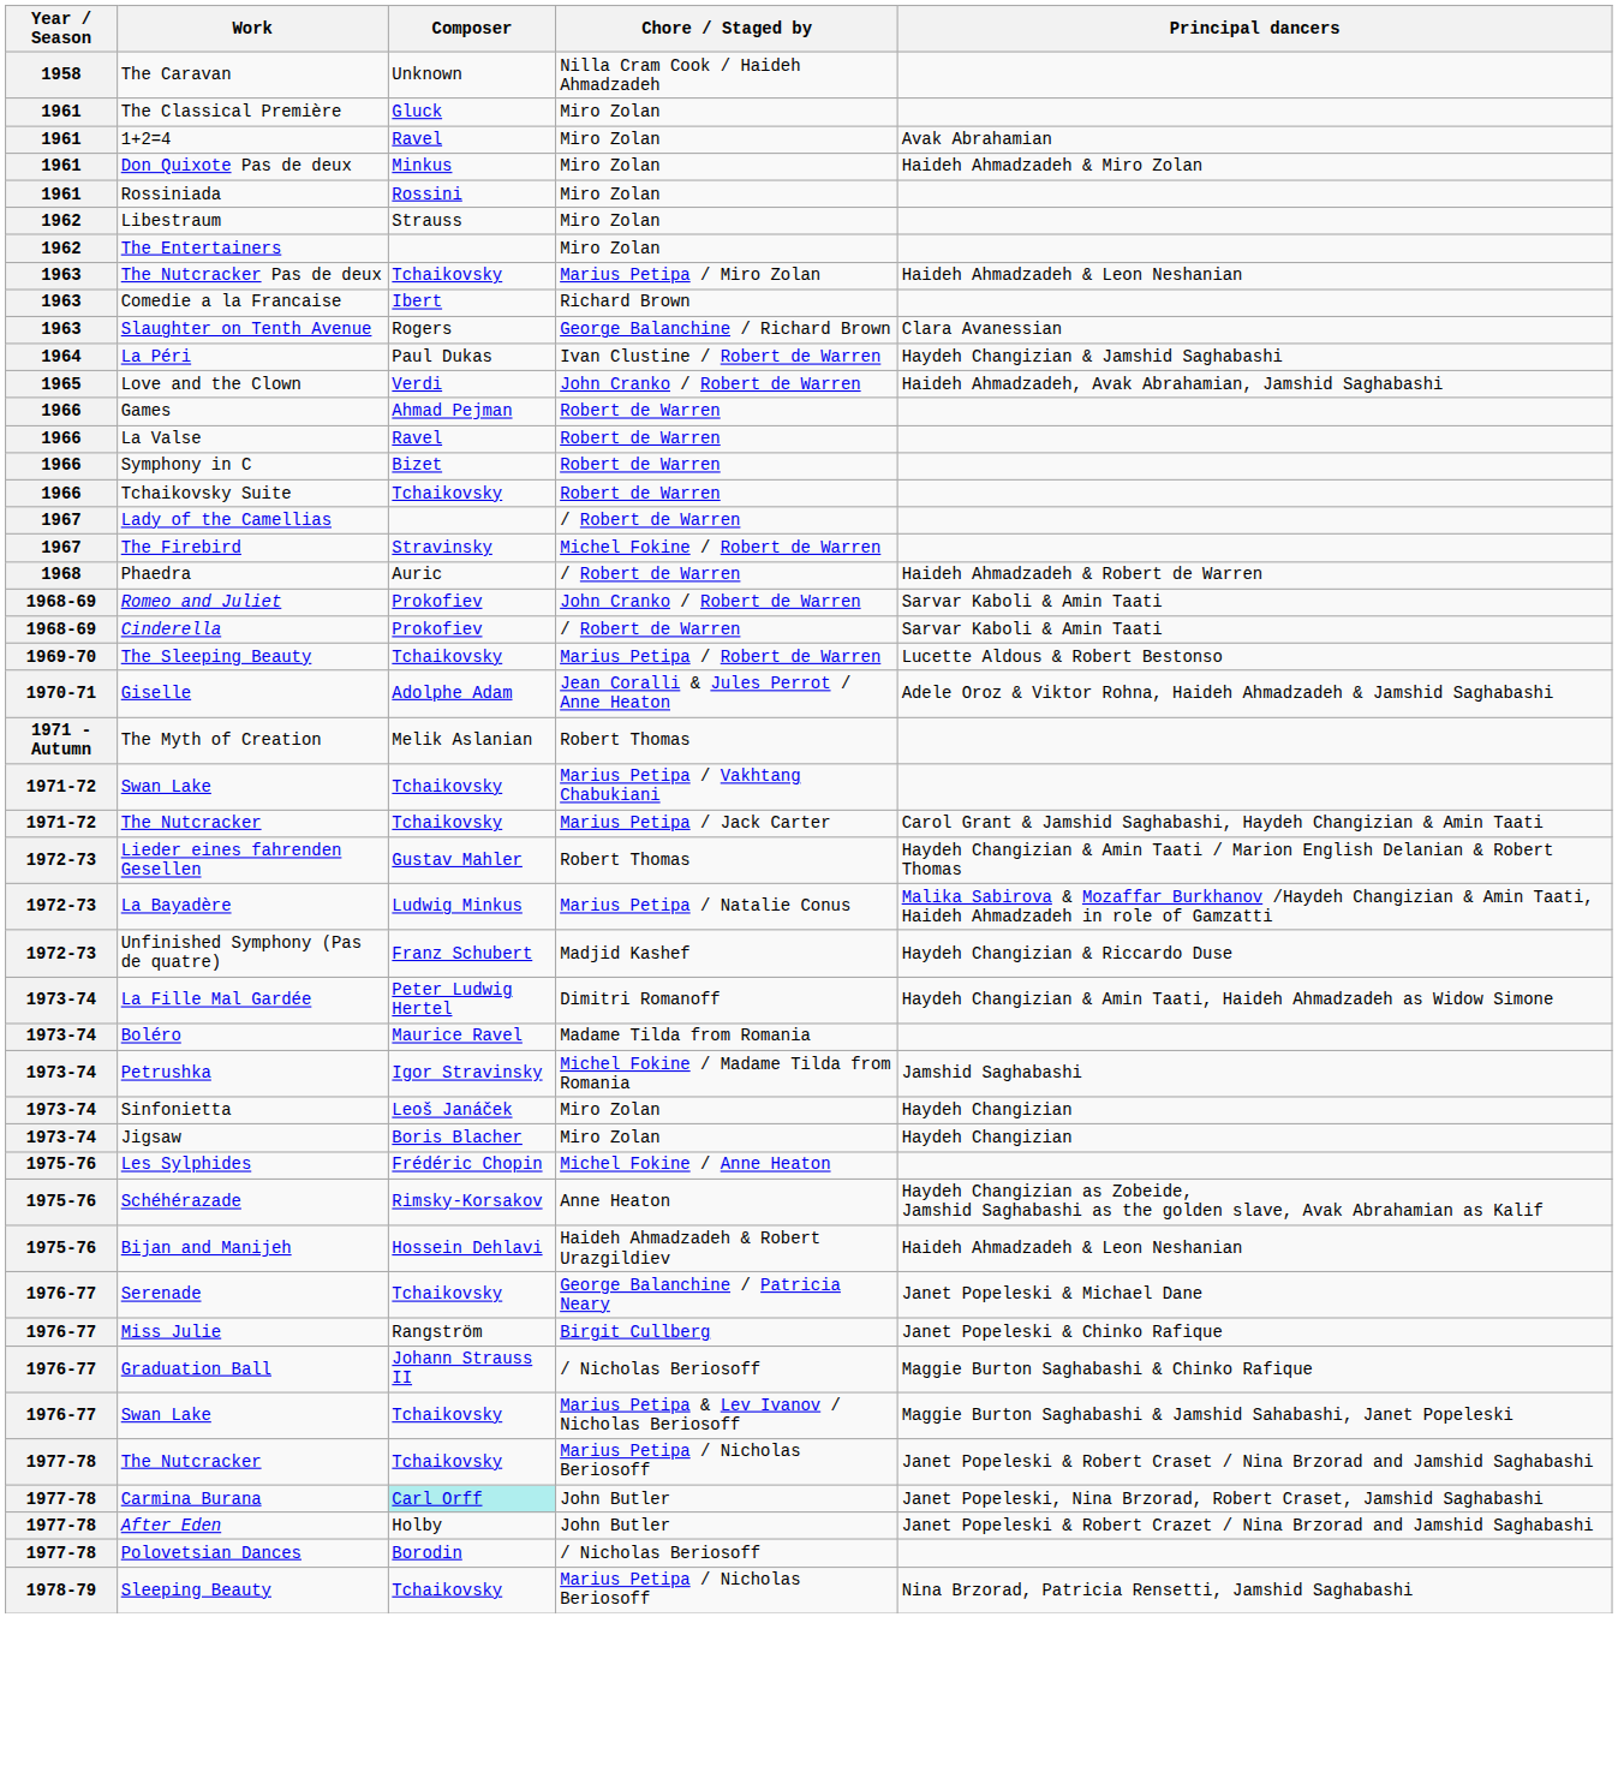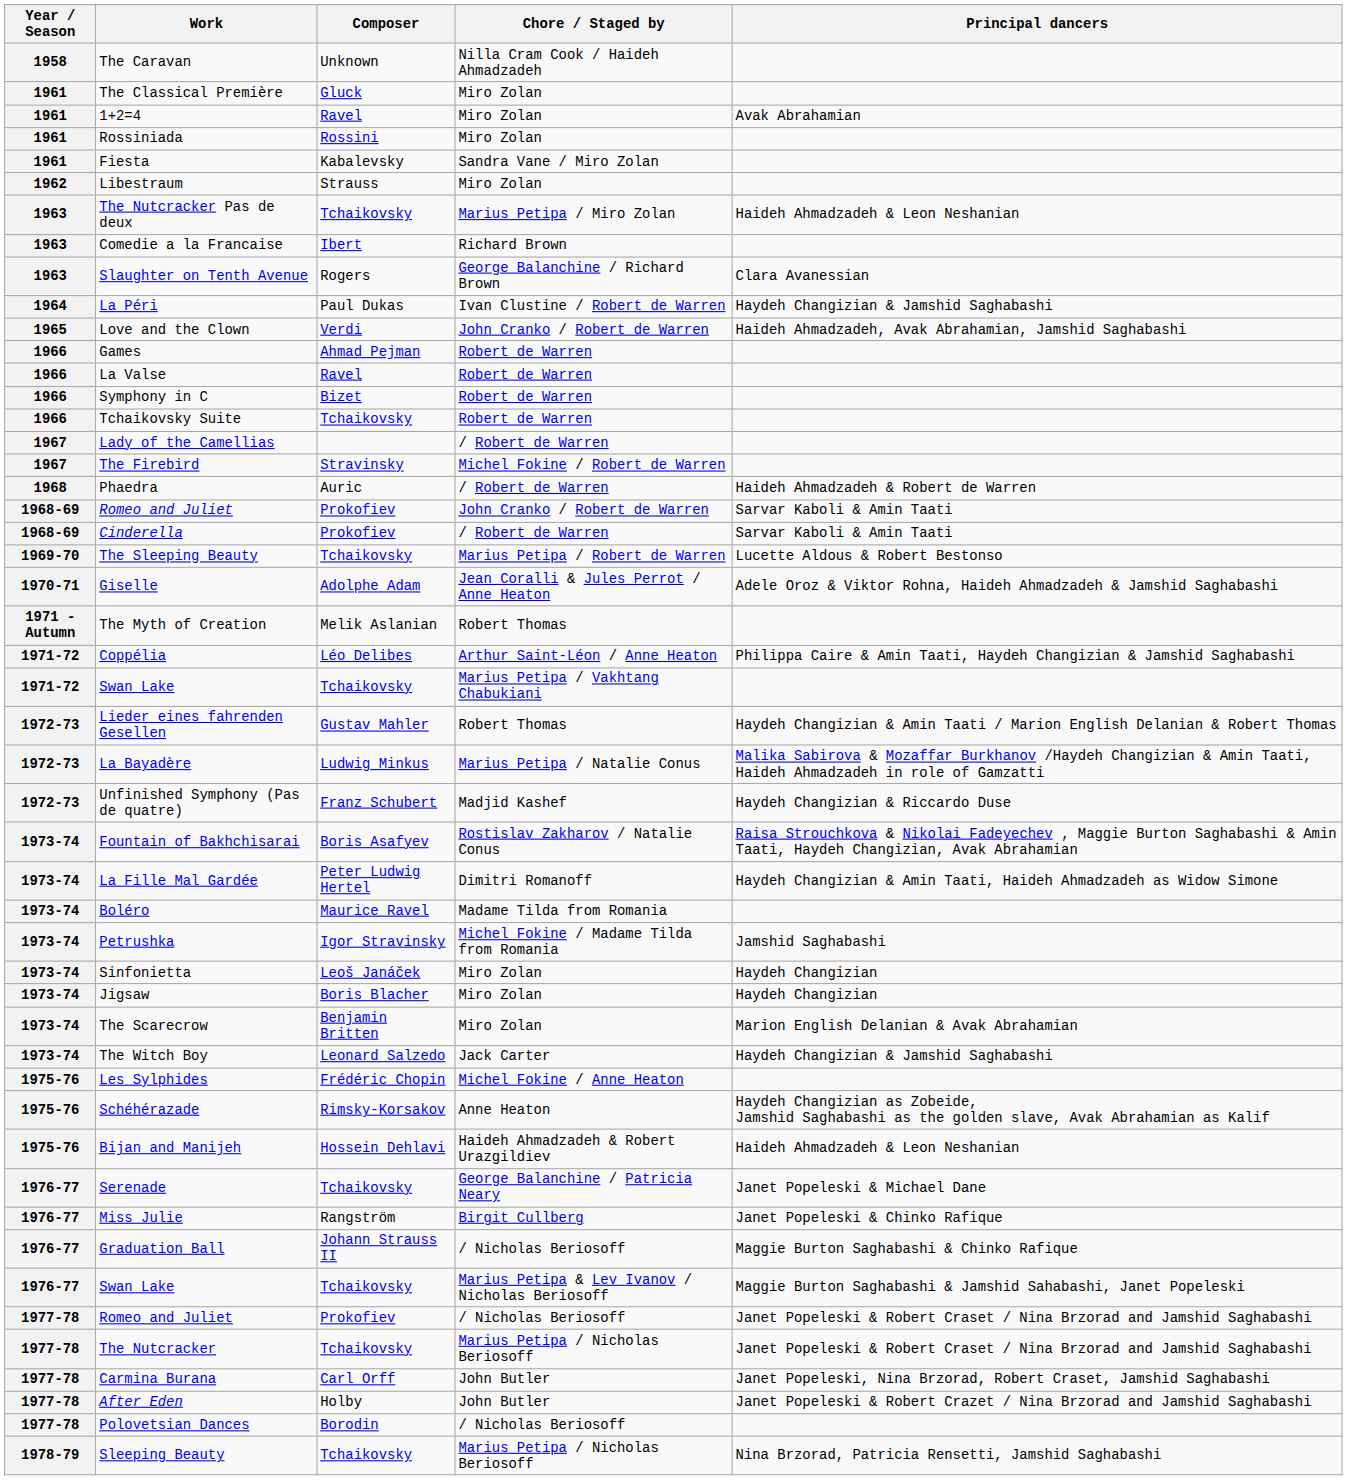 <table border="1" class="wikitable">
 <tr>
 <th>Year / Season</th>
 <th>Work</th>
 <th>Composer</th>
 <th>Chore / Staged by</th>
 <th>Principal dancers</th>
 </tr>
 <tr>
 <th>1958</th>
 <td>The Caravan</td>
 <td>Unknown</td>
 <td>Nilla Cram Cook / Haideh Ahmadzadeh</td>
 <td Entire company></td>
 </tr>
 <tr>
 <th>1961</th>
 <td>The Classical Première</td>
 <td><a href='#'>Gluck</a></td>
 <td>Miro Zolan</td>
 <td Entire company></td>
 </tr>
 <tr>
 <th>1961</th>
 <td>1+2=4</td>
 <td><a href='#'>Ravel</a></td>
 <td>Miro Zolan</td>
 <td>Avak Abrahamian</td>
 </tr>
 <tr>
 <th>1961</th>
-<td><a href='#'>Don Quixote</a> Pas de deux</td>
-<td><a href='#'>Minkus</a></td>
-<td>Miro Zolan</td>
-<td>Haideh Ahmadzadeh & Miro Zolan</td>
-</tr>
-<tr>
-<th>1961</th>
 <td>Rossiniada</td>
 <td><a href='#'>Rossini</a></td>
 <td>Miro Zolan</td>
 <td Entire company></td>
 </tr>
 <tr>
-<th>1962</th>
-<td>Libestraum</td>
-<td>Strauss</td>
-<td>Miro Zolan</td>
+<th>1961</th>
+<td>Fiesta</td>
+<td>Kabalevsky</td>
+<td>Sandra Vane / Miro Zolan</td>
 <td></td>
 </tr>
 <tr>
 <th>1962</th>
-<td><a href='#'>The Entertainers</a></td>
-<td></td>
+<td>Libestraum</td>
+<td>Strauss</td>
 <td>Miro Zolan</td>
 <td></td>
 </tr>
 <tr>
 <th>1963</th>
 <td><a href='#'>The Nutcracker</a> Pas de deux</td>
 <td><a href='#'>Tchaikovsky</a></td>
 <td><a href='#'>Marius Petipa</a> / Miro Zolan</td>
 <td>Haideh Ahmadzadeh & Leon Neshanian</td>
 </tr>
 <tr>
 <th>1963</th>
 <td>Comedie a la Francaise</td>
 <td><a href='#'>Ibert</a></td>
 <td>Richard Brown</td>
 <td Entire company></td>
 </tr>
 <tr>
 <th>1963</th>
 <td><a href='#'>Slaughter on Tenth Avenue</a></td>
 <td>Rogers</td>
 <td><a href='#'>George Balanchine</a> / Richard Brown</td>
 <td>Clara Avanessian</td>
 </tr>
 <tr>
 <th>1964</th>
 <td><a href='#'>La Péri</a></td>
 <td>Paul Dukas</td>
 <td>Ivan Clustine / <a href='#'>Robert de Warren</a></td>
 <td>Haydeh Changizian & Jamshid Saghabashi</td>
 </tr>
 <tr>
 <th>1965</th>
 <td>Love and the Clown</td>
 <td><a href='#'>Verdi</a></td>
 <td><a href='#'>John Cranko</a> / <a href='#'>Robert de Warren</a></td>
 <td>Haideh Ahmadzadeh, Avak Abrahamian, Jamshid Saghabashi</td>
 </tr>
 <tr>
 <th>1966</th>
 <td>Games</td>
 <td><a href='#'>Ahmad Pejman</a></td>
 <td><a href='#'>Robert de Warren</a></td>
 <td></td>
 </tr>
 <tr>
 <th>1966</th>
 <td>La Valse</td>
 <td><a href='#'>Ravel</a></td>
 <td><a href='#'>Robert de Warren</a></td>
 <td></td>
 </tr>
 <tr>
 <th>1966</th>
 <td>Symphony in C</td>
 <td><a href='#'>Bizet</a></td>
 <td><a href='#'>Robert de Warren</a></td>
 <td></td>
 </tr>
 <tr>
 <th>1966</th>
 <td>Tchaikovsky Suite</td>
 <td><a href='#'>Tchaikovsky</a></td>
 <td><a href='#'>Robert de Warren</a></td>
 <td></td>
 </tr>
 <tr>
 <th>1967</th>
 <td><a href='#'>Lady of the Camellias</a></td>
 <td></td>
 <td>/ <a href='#'>Robert de Warren</a></td>
 <td></td>
 </tr>
 <tr>
 <th>1967</th>
 <td><a href='#'>The Firebird</a></td>
 <td><a href='#'>Stravinsky</a></td>
 <td><a href='#'>Michel Fokine</a> / <a href='#'>Robert de Warren</a></td>
 <td></td>
 </tr>
 <tr>
 <th>1968</th>
 <td>Phaedra</td>
 <td>Auric</td>
 <td>/ <a href='#'>Robert de Warren</a></td>
 <td>Haideh Ahmadzadeh & Robert de Warren</td>
 </tr>
 <tr>
 <th>1968-69</th>
 <td><em><a href='#'>Romeo and Juliet</a></em></td>
 <td><a href='#'>Prokofiev</a></td>
 <td><a href='#'>John Cranko</a> / <a href='#'>Robert de Warren</a></td>
 <td>Sarvar Kaboli & Amin Taati</td>
 </tr>
 <tr>
 <th>1968-69</th>
 <td><em><a href='#'>Cinderella</a></em></td>
 <td><a href='#'>Prokofiev</a></td>
 <td>/ <a href='#'>Robert de Warren</a></td>
 <td>Sarvar Kaboli & Amin Taati</td>
 </tr>
 <tr>
 <th>1969-70</th>
 <td><a href='#'>The Sleeping Beauty</a></td>
 <td><a href='#'>Tchaikovsky</a></td>
 <td><a href='#'>Marius Petipa</a> / <a href='#'>Robert de Warren</a></td>
 <td>Lucette Aldous & Robert Bestonso </td>
 </tr>
 <tr>
 <th>1970-71</th>
 <td><a href='#'>Giselle</a></td>
 <td><a href='#'>Adolphe Adam</a></td>
 <td><a href='#'>Jean Coralli</a> & <a href='#'>Jules Perrot</a> / <a href='#'>Anne Heaton</a></td>
 <td>Adele Oroz & Viktor Rohna,  Haideh Ahmadzadeh & Jamshid Saghabashi</td>
 </tr>
 <tr>
 <th>1971 - Autumn</th>
 <td>The Myth of Creation </td>
 <td>Melik Aslanian</td>
 <td>Robert Thomas</td>
 <td></td>
 </tr>
 <tr>
 <th>1971-72</th>
+<td><a href='#'>Coppélia</a></td>
+<td><a href='#'>Léo Delibes</a></td>
+<td><a href='#'>Arthur Saint-Léon</a> / <a href='#'>Anne Heaton</a></td>
+<td>Philippa Caire & Amin Taati, Haydeh Changizian & Jamshid Saghabashi</td>
+</tr>
+<tr>
+<th>1971-72</th>
 <td><a href='#'>Swan Lake</a></td>
 <td><a href='#'>Tchaikovsky</a></td>
 <td><a href='#'>Marius Petipa</a>  / <a href='#'>Vakhtang Chabukiani</a></td>
 <td Irina Prokofyeva & Andrei Kondratoff  ></td>
-</tr>
-<tr>
-<th>1971-72</th>
-<td><a href='#'>The Nutcracker</a></td>
-<td><a href='#'>Tchaikovsky</a></td>
-<td><a href='#'>Marius Petipa</a> / Jack Carter</td>
-<td>Carol Grant & Jamshid Saghabashi, Haydeh Changizian & Amin Taati</td>
 </tr>
 <tr>
 <th>1972-73</th>
 <td><a href='#'>Lieder eines fahrenden Gesellen</a></td>
 <td><a href='#'>Gustav Mahler</a></td>
 <td>Robert Thomas</td>
 <td>Haydeh Changizian & Amin Taati / Marion English Delanian & Robert Thomas</td>
 </tr>
 <tr>
 <th>1972-73</th>
 <td><a href='#'>La Bayadère</a></td>
 <td><a href='#'>Ludwig Minkus</a></td>
 <td><a href='#'>Marius Petipa</a> / Natalie Conus</td>
 <td><a href='#'>Malika Sabirova</a> & <a href='#'>Mozaffar Burkhanov</a> /Haydeh Changizian & Amin Taati, Haideh Ahmadzadeh in role of Gamzatti</td>
 </tr>
 <tr>
 <th>1972-73</th>
 <td>Unfinished Symphony (Pas de quatre)</td>
 <td><a href='#'>Franz Schubert</a></td>
 <td>Madjid Kashef</td>
 <td>Haydeh Changizian & Riccardo Duse</td>
+</tr>
+<tr>
+<th>1973-74</th>
+<td><a href='#'>Fountain of Bakhchisarai</a></td>
+<td><a href='#'>Boris Asafyev</a></td>
+<td><a href='#'>Rostislav Zakharov</a> / Natalie Conus</td>
+<td><a href='#'>Raisa Strouchkova</a> & <a href='#'>Nikolai Fadeyechev</a> , Maggie Burton Saghabashi & Amin Taati, Haydeh Changizian,  Avak Abrahamian</td>
 </tr>
 <tr>
 <th>1973-74</th>
 <td><a href='#'>La Fille Mal Gardée</a></td>
 <td><a href='#'>Peter Ludwig Hertel</a></td>
 <td>Dimitri Romanoff</td>
 <td>Haydeh Changizian & Amin Taati, Haideh Ahmadzadeh as Widow Simone</td>
 </tr>
 <tr>
 <th>1973-74</th>
 <td><a href='#'>Boléro</a></td>
 <td><a href='#'>Maurice Ravel</a></td>
 <td>Madame Tilda from Romania</td>
 <td></td>
 </tr>
 <tr>
 <th>1973-74</th>
 <td><a href='#'>Petrushka</a></td>
 <td><a href='#'>Igor Stravinsky</a></td>
 <td><a href='#'>Michel Fokine</a> / Madame Tilda from Romania</td>
 <td>Jamshid Saghabashi</td>
 </tr>
 <tr>
 <th>1973-74</th>
 <td>Sinfonietta</td>
 <td><a href='#'>Leoš Janáček</a></td>
 <td>Miro Zolan</td>
 <td>Haydeh Changizian</td>
 </tr>
 <tr>
 <th>1973-74</th>
 <td>Jigsaw</td>
 <td><a href='#'>Boris Blacher</a></td>
 <td>Miro Zolan</td>
 <td>Haydeh Changizian</td>
+</tr>
+<tr>
+<th>1973-74</th>
+<td>The Scarecrow</td>
+<td><a href='#'>Benjamin Britten</a></td>
+<td>Miro Zolan</td>
+<td>Marion English Delanian & Avak Abrahamian</td>
+</tr>
+<tr>
+<th>1973-74</th>
+<td>The Witch Boy</td>
+<td><a href='#'>Leonard Salzedo</a></td>
+<td>Jack Carter</td>
+<td>Haydeh Changizian & Jamshid Saghabashi</td>
 </tr>
 <tr>
 <th>1975-76</th>
 <td><a href='#'>Les Sylphides</a></td>
 <td><a href='#'>Frédéric Chopin</a></td>
 <td><a href='#'>Michel Fokine</a>  / <a href='#'>Anne Heaton</a></td>
 <td></td>
 </tr>
 <tr>
 <th>1975-76</th>
 <td><a href='#'>Schéhérazade</a></td>
 <td><a href='#'>Rimsky-Korsakov</a></td>
 <td>Anne Heaton</td>
 <td>Haydeh Changizian as Zobeide,<br>Jamshid Saghabashi as the golden slave, Avak Abrahamian as Kalif</td>
 </tr>
 <tr>
 <th>1975-76</th>
 <td><a href='#'>Bijan and Manijeh</a></td>
 <td><a href='#'>Hossein Dehlavi</a></td>
 <td>Haideh Ahmadzadeh & Robert Urazgildiev</td>
 <td>Haideh Ahmadzadeh & Leon Neshanian</td>
 </tr>
 <tr>
 <th>1976-77</th>
 <td><a href='#'>Serenade</a></td>
 <td><a href='#'>Tchaikovsky</a></td>
 <td><a href='#'>George Balanchine</a> / <a href='#'>Patricia Neary</a></td>
 <td>Janet Popeleski & Michael Dane</td>
 </tr>
 <tr>
 <th>1976-77</th>
 <td><a href='#'>Miss Julie</a></td>
 <td>Rangström</td>
 <td><a href='#'>Birgit Cullberg</a></td>
 <td>Janet Popeleski & Chinko Rafique</td>
 </tr>
 <tr>
 <th>1976-77</th>
 <td><a href='#'>Graduation Ball</a></td>
 <td><a href='#'>Johann Strauss II</a></td>
 <td>/ Nicholas Beriosoff</td>
 <td>Maggie Burton Saghabashi & Chinko Rafique</td>
 </tr>
 <tr>
 <th>1976-77</th>
 <td><a href='#'>Swan Lake</a></td>
 <td><a href='#'>Tchaikovsky</a></td>
 <td><a href='#'>Marius Petipa</a> & <a href='#'>Lev Ivanov</a> / Nicholas Beriosoff</td>
 <td>Maggie Burton Saghabashi & Jamshid Sahabashi, Janet Popeleski</td>
 </tr>
 <tr>
 <th>1977-78</th>
+<td><a href='#'>Romeo and Juliet</a></td>
+<td><a href='#'>Prokofiev</a></td>
+<td>/ Nicholas Beriosoff</td>
+<td>Janet Popeleski & Robert Craset / Nina Brzorad and Jamshid Saghabashi</td>
+</tr>
+<tr>
+<th>1977-78</th>
 <td><a href='#'>The Nutcracker</a></td>
 <td><a href='#'>Tchaikovsky</a></td>
 <td><a href='#'>Marius Petipa</a> / Nicholas Beriosoff</td>
 <td>Janet Popeleski & Robert Craset / Nina Brzorad and Jamshid Saghabashi</td>
 </tr>
 <tr>
 <th>1977-78</th>
 <td><a href='#'>Carmina Burana</a></td>
-<td style="background: paleturquoise;"><a href='#'>Carl Orff</a></td>
+<td><a href='#'>Carl Orff</a></td>
 <td>John Butler</td>
 <td>Janet Popeleski, Nina Brzorad, Robert Craset, Jamshid Saghabashi</td>
 </tr>
 <tr>
 <th>1977-78</th>
 <td><em><a href='#'>After Eden</a></em></td>
 <td>Holby</td>
 <td>John Butler</td>
 <td>Janet Popeleski & Robert Crazet / Nina Brzorad and Jamshid Saghabashi</td>
 </tr>
 <tr>
 <th>1977-78</th>
 <td><a href='#'>Polovetsian Dances</a></td>
 <td><a href='#'>Borodin</a></td>
 <td>/ Nicholas Beriosoff</td>
 <td></td>
 </tr>
 <tr>
 <th>1978-79</th>
 <td><a href='#'>Sleeping Beauty</a></td>
 <td><a href='#'>Tchaikovsky</a></td>
 <td><a href='#'>Marius Petipa</a> / Nicholas Beriosoff</td>
 <td>Nina Brzorad, Patricia Rensetti, Jamshid Saghabashi</td>
 </tr>
 </table>
